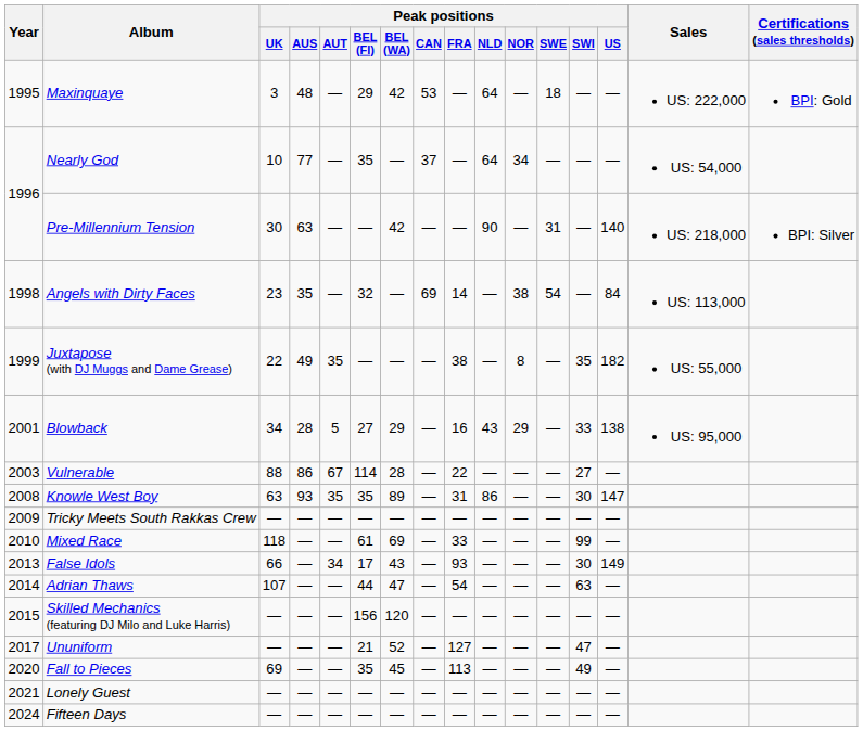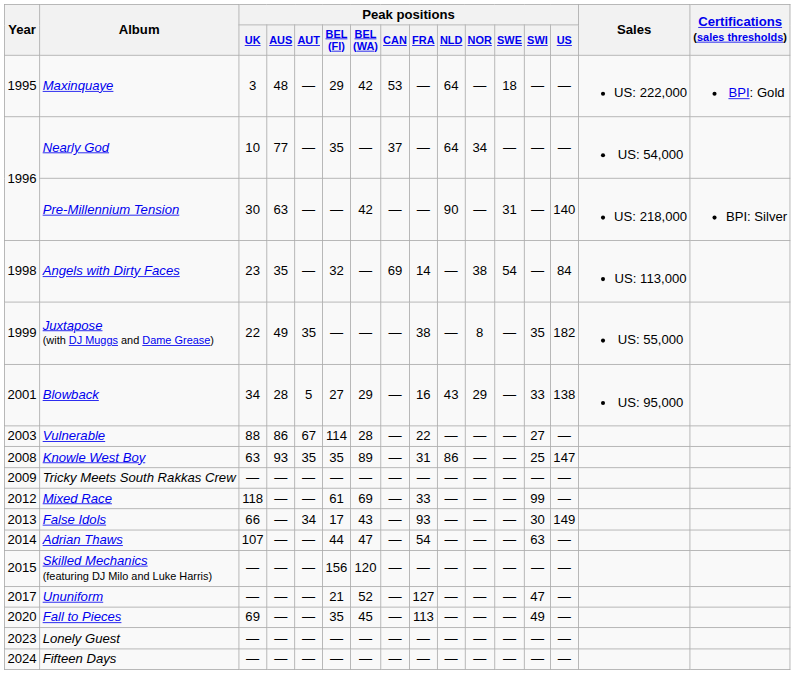 <table class="wikitable" style=text-align:center;>
 <tr>
 <th rowspan="2">Year</th>
 <th rowspan="2">Album</th>
 <th colspan="12">Peak positions</th>
 <th rowspan="2">Sales</th>
 <th rowspan="2"><a href='#'>Certifications</a><br><small>(<a href='#'>sales thresholds</a>)</small></th>
 </tr>
 <tr style="font-size:smaller;">
 <th width=25><a href='#'>UK</a><br></th>
 <th width=25><a href='#'>AUS</a><br></th>
 <th width=25><a href='#'>AUT</a><br></th>
 <th width=25><a href='#'>BEL <br>(Fl)</a><br></th>
 <th width=25><a href='#'>BEL <br>(WA)</a><br></th>
 <th width=25><a href='#'>CAN</a></th>
 <th width=25><a href='#'>FRA</a><br></th>
 <th width=25><a href='#'>NLD</a><br></th>
 <th width=25><a href='#'>NOR</a><br></th>
 <th width=25><a href='#'>SWE</a><br></th>
 <th width=25><a href='#'>SWI</a><br></th>
 <th width=25><a href='#'>US</a><br></th>
 </tr>
 <tr>
 <td>1995</td>
 <td align=left><em><a href='#'>Maxinquaye</a></em></td>
 <td>3</td>
 <td>48</td>
 <td>—</td>
 <td>29</td>
 <td>42</td>
 <td>53</td>
 <td>—</td>
 <td>64</td>
 <td>—</td>
 <td>18</td>
 <td>—</td>
 <td>—</td>
 <td><br><ul><li>US: 222,000</li></ul></td>
 <td><br><ul><li><a href='#'>BPI</a>: Gold</li></ul></td>
 </tr>
 <tr>
 <td style="text-align:center;" rowspan=2>1996</td>
 <td align=left><em><a href='#'>Nearly God</a></em></td>
 <td>10</td>
 <td>77</td>
 <td>—</td>
 <td>35</td>
 <td>—</td>
 <td>37</td>
 <td>—</td>
 <td>64</td>
 <td>34</td>
 <td>—</td>
 <td>—</td>
 <td>—</td>
 <td><br><ul><li>US: 54,000</li></ul></td>
 <td></td>
 </tr>
 <tr>
 <td align=left><em><a href='#'>Pre-Millennium Tension</a></em></td>
 <td>30</td>
 <td>63</td>
 <td>—</td>
 <td>—</td>
 <td>42</td>
 <td>—</td>
 <td>—</td>
 <td>90</td>
 <td>—</td>
 <td>31</td>
 <td>—</td>
 <td>140</td>
 <td><br><ul><li>US: 218,000</li></ul></td>
 <td><br><ul><li>BPI: Silver</li></ul></td>
 </tr>
 <tr>
 <td>1998</td>
 <td align=left><em><a href='#'>Angels with Dirty Faces</a></em></td>
 <td>23</td>
 <td>35</td>
 <td>—</td>
 <td>32</td>
 <td>—</td>
 <td>69</td>
 <td>14</td>
 <td>—</td>
 <td>38</td>
 <td>54</td>
 <td>—</td>
 <td>84</td>
 <td><br><ul><li>US: 113,000</li></ul></td>
 <td></td>
 </tr>
 <tr>
 <td>1999</td>
 <td align=left><em><a href='#'>Juxtapose</a></em><br><small>(with <a href='#'>DJ Muggs</a> and <a href='#'>Dame Grease</a>)</small></td>
 <td>22</td>
 <td>49</td>
 <td>35</td>
 <td>—</td>
 <td>—</td>
 <td>—</td>
 <td>38</td>
 <td>—</td>
 <td>8</td>
 <td>—</td>
 <td>35</td>
 <td>182</td>
 <td><br><ul><li>US: 55,000</li></ul></td>
 <td></td>
 </tr>
 <tr>
 <td>2001</td>
 <td align=left><em><a href='#'>Blowback</a></em></td>
 <td>34</td>
 <td>28</td>
 <td>5</td>
 <td>27</td>
 <td>29</td>
 <td>—</td>
 <td>16</td>
 <td>43</td>
 <td>29</td>
 <td>—</td>
 <td>33</td>
 <td>138</td>
 <td><br><ul><li>US: 95,000</li></ul></td>
 <td></td>
 </tr>
 <tr>
 <td>2003</td>
 <td align=left><em><a href='#'>Vulnerable</a></em></td>
 <td>88</td>
 <td>86</td>
 <td>67</td>
 <td>114</td>
 <td>28</td>
 <td>—</td>
 <td>22</td>
 <td>—</td>
 <td>—</td>
 <td>—</td>
 <td>27</td>
 <td>—</td>
 <td></td>
 <td></td>
 </tr>
 <tr>
 <td>2008</td>
 <td align=left><em><a href='#'>Knowle West Boy</a></em></td>
 <td>63</td>
 <td>93</td>
 <td>35</td>
 <td>35</td>
 <td>89</td>
 <td>—</td>
 <td>31</td>
 <td>86</td>
 <td>—</td>
 <td>—</td>
-<td>30</td>
+<td>25</td>
 <td>147</td>
 <td></td>
 <td></td>
 </tr>
 <tr>
 <td>2009</td>
 <td align=left><em>Tricky Meets South Rakkas Crew</em></td>
 <td>—</td>
 <td>—</td>
 <td>—</td>
 <td>—</td>
 <td>—</td>
 <td>—</td>
 <td>—</td>
 <td>—</td>
 <td>—</td>
 <td>—</td>
 <td>—</td>
 <td>—</td>
 <td></td>
 <td></td>
 </tr>
 <tr>
-<td>2010</td>
+<td>2012</td>
 <td align=left><em><a href='#'>Mixed Race</a></em></td>
 <td>118<br></td>
 <td>—</td>
 <td>—</td>
 <td>61</td>
 <td>69</td>
 <td>—</td>
 <td>33</td>
 <td>—</td>
 <td>—</td>
 <td>—</td>
 <td>99</td>
 <td>—</td>
 <td></td>
 <td></td>
 </tr>
 <tr>
 <td>2013</td>
 <td align=left><em><a href='#'>False Idols</a></em></td>
 <td>66</td>
 <td>—</td>
 <td>34</td>
 <td>17</td>
 <td>43</td>
 <td>—</td>
 <td>93</td>
 <td>—</td>
 <td>—</td>
 <td>—</td>
 <td>30</td>
 <td>149</td>
 <td></td>
 <td></td>
 </tr>
 <tr>
 <td>2014</td>
 <td align=left><em><a href='#'>Adrian Thaws</a></em></td>
 <td>107<br></td>
 <td>—</td>
 <td>—</td>
 <td>44</td>
 <td>47</td>
 <td>—</td>
 <td>54</td>
 <td>—</td>
 <td>—</td>
 <td>—</td>
 <td>63</td>
 <td>—</td>
 <td></td>
 <td></td>
 </tr>
 <tr>
 <td>2015</td>
 <td align=left><em><a href='#'>Skilled Mechanics</a></em> <br><small>(featuring DJ Milo and Luke Harris)</small></td>
 <td>—</td>
 <td>—</td>
 <td>—</td>
 <td>156</td>
 <td>120</td>
 <td>—</td>
 <td>—</td>
 <td>—</td>
 <td>—</td>
 <td>—</td>
 <td>—</td>
 <td>—</td>
 <td></td>
 <td></td>
 </tr>
 <tr>
 <td>2017</td>
 <td align=left><em><a href='#'>Ununiform</a></em></td>
 <td>—</td>
 <td>—</td>
 <td>—</td>
 <td>21</td>
 <td>52</td>
 <td>—</td>
 <td>127</td>
 <td>—</td>
 <td>—</td>
 <td>—</td>
 <td>47</td>
 <td>—</td>
 <td></td>
 <td></td>
 </tr>
 <tr>
 <td>2020</td>
 <td align=left><em><a href='#'>Fall to Pieces</a></em></td>
 <td>69</td>
 <td>—</td>
 <td>—</td>
 <td>35</td>
 <td>45</td>
 <td>—</td>
 <td>113</td>
 <td>—</td>
 <td>—</td>
 <td>—</td>
 <td>49</td>
 <td>—</td>
 <td></td>
 <td></td>
 </tr>
 <tr>
-<td>2021</td>
+<td>2023</td>
 <td align=left><em>Lonely Guest</em><br></td>
 <td>—</td>
 <td>—</td>
 <td>—</td>
 <td>—</td>
 <td>—</td>
 <td>—</td>
 <td>—</td>
 <td>—</td>
 <td>—</td>
 <td>—</td>
 <td>—</td>
 <td>—</td>
 <td></td>
 </tr>
 <tr>
 <td>2024</td>
 <td align=left><em>Fifteen Days</em><br></td>
 <td>—</td>
 <td>—</td>
 <td>—</td>
 <td>—</td>
 <td>—</td>
 <td>—</td>
 <td>—</td>
 <td>—</td>
 <td>—</td>
 <td>—</td>
 <td>—</td>
 <td>—</td>
 <td></td>
 <td></td>
 </tr>
 </table>
